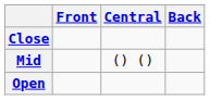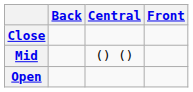 <table class="wikitable" style="text-align: center;">
 <tr>
 <th rowspan="1"></th>
+<th colspan="1"><a href='#'>Back</a></th>
+<th colspan="1"><a href='#'>Central</a></th>
 <th colspan="1"><a href='#'>Front</a></th>
-<th colspan="1"><a href='#'>Central</a></th>
-<th colspan="1"><a href='#'>Back</a></th>
 </tr>
 <tr>
 <th><a href='#'>Close</a></th>
 <td></td>
 <td> </td>
 <td></td>
 </tr>
 <tr>
 <th><a href='#'>Mid</a></th>
 <td></td>
 <td>() ()</td>
 <td></td>
 </tr>
 <tr>
 <th><a href='#'>Open</a></th>
 <td></td>
 <td></td>
 <td></td>
 </tr>
 </table>
